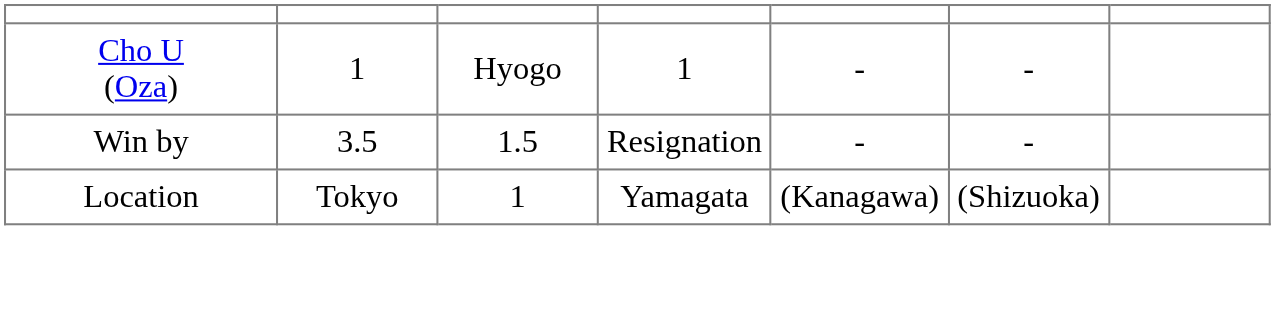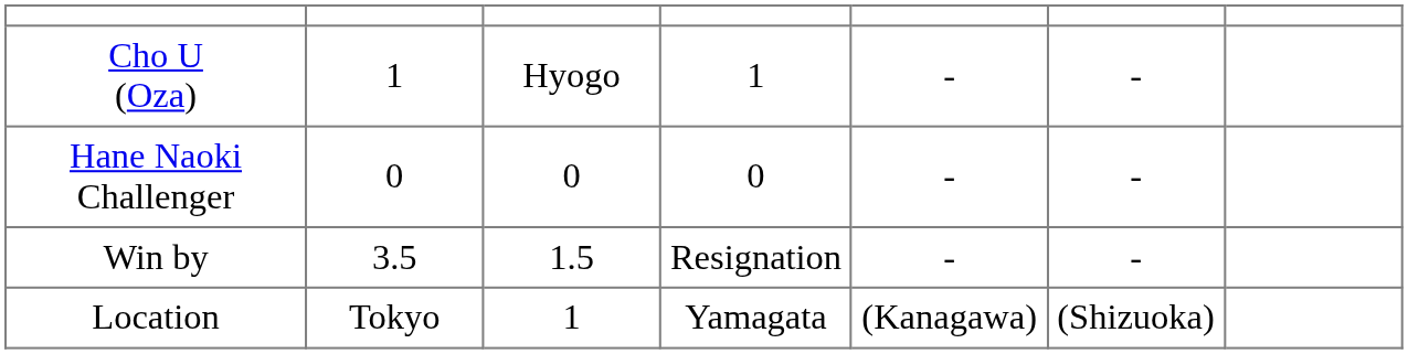 <table class="toccolours" border="1" cellpadding="4" cellspacing="0" style="border-collapse: collapse; margin:0;">
 <tr>
 <th width=125></th>
 <th width=70></th>
 <th width=70></th>
 <th width=70></th>
 <th width=70></th>
 <th width=70></th>
 <th width=70></th>
 </tr>
 <tr align=center>
 <td><a href='#'>Cho U</a><br>(<a href='#'>Oza</a>)</td>
 <td>1</td>
 <td>Hyogo</td>
 <td>1</td>
+<td>-</td>
+<td>-</td>
+<td></td>
+</tr>
+<tr align=center>
+<td><a href='#'>Hane Naoki</a><br>Challenger</td>
+<td>0</td>
+<td>0</td>
+<td>0</td>
 <td>-</td>
 <td>-</td>
 <td></td>
 </tr>
 <tr align=center>
 <td>Win by</td>
 <td>3.5</td>
 <td>1.5</td>
 <td>Resignation</td>
 <td>-</td>
 <td>-</td>
 <td></td>
 </tr>
 <tr align=center>
 <td>Location</td>
 <td>Tokyo</td>
 <td>1</td>
 <td>Yamagata</td>
 <td>(Kanagawa)</td>
 <td>(Shizuoka)</td>
 <td></td>
 </tr>
 </table>
